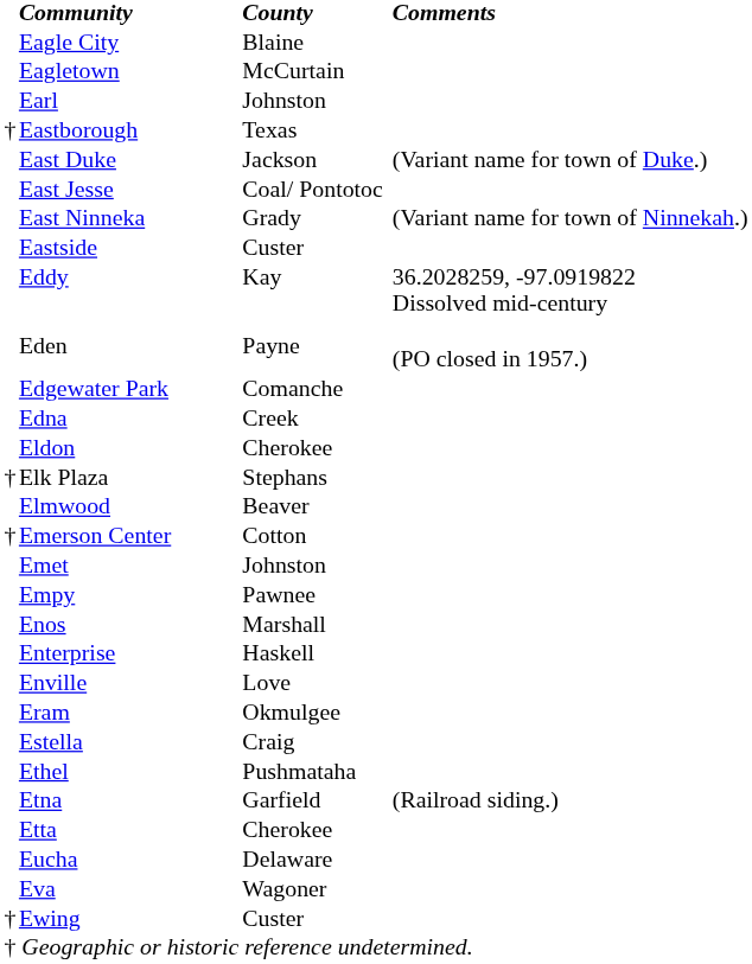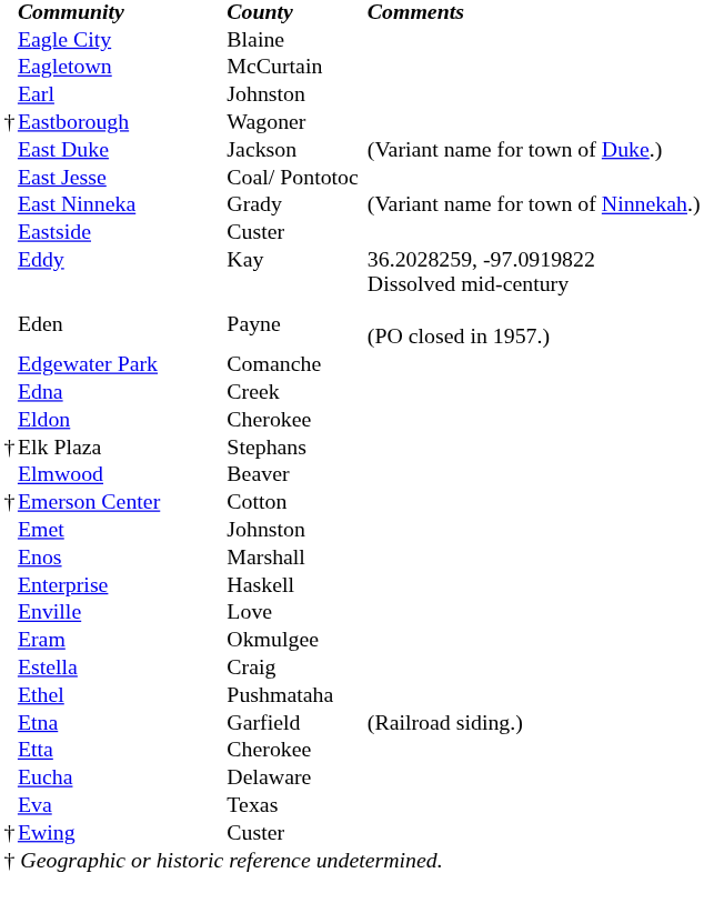 <table border="0" cellpadding="0">
 <tr>
 <td></td>
 <td width="150px"><strong><em>Community</em></strong></td>
 <td width="100px"><strong><em>County</em></strong></td>
 <td width="300px"><strong><em>Comments</em></strong></td>
 </tr>
 <tr>
 <td></td>
 <td><a href='#'>Eagle City</a></td>
 <td>Blaine</td>
 <td></td>
 </tr>
 <tr>
 <td></td>
 <td><a href='#'>Eagletown</a></td>
 <td>McCurtain</td>
 <td></td>
 </tr>
 <tr>
 <td></td>
 <td><a href='#'>Earl</a></td>
 <td>Johnston</td>
 <td></td>
 </tr>
 <tr>
 <td>†</td>
 <td><a href='#'>Eastborough</a></td>
-<td>Texas</td>
+<td>Wagoner</td>
 <td></td>
 </tr>
 <tr valign="top">
 <td></td>
 <td East Duke, Oklahoma><a href='#'>East Duke</a></td>
 <td>Jackson</td>
 <td>(Variant name for town of <a href='#'>Duke</a>.)</td>
 </tr>
 <tr valign="top">
 <td></td>
 <td><a href='#'>East Jesse</a></td>
 <td>Coal/ Pontotoc</td>
 <td></td>
 </tr>
 <tr valign="top">
 <td></td>
 <td East Ninnekah, Oklahoma><a href='#'>East Ninneka</a></td>
 <td>Grady</td>
 <td>(Variant name for town of <a href='#'>Ninnekah</a>.)</td>
 </tr>
 <tr>
 <td></td>
 <td><a href='#'>Eastside</a></td>
 <td>Custer</td>
 <td></td>
 </tr>
 <tr valign="top">
 <td></td>
 <td><a href='#'>Eddy</a></td>
 <td>Kay</td>
 <td>36.2028259, -97.0919822<br>Dissolved mid-century</td>
 </tr>
 <tr>
 <td></td>
 <td>Eden</td>
 <td>Payne</td>
 <td><br>(PO closed in 1957.)</td>
 </tr>
 <tr>
 <td></td>
 <td><a href='#'>Edgewater Park</a></td>
 <td>Comanche</td>
 <td></td>
 </tr>
 <tr>
 <td></td>
 <td><a href='#'>Edna</a></td>
 <td>Creek</td>
 <td></td>
 </tr>
 <tr>
 <td></td>
 <td><a href='#'>Eldon</a></td>
 <td>Cherokee</td>
 <td></td>
 </tr>
 <tr>
 <td>†</td>
 <td>Elk Plaza</td>
 <td>Stephans</td>
 <td></td>
 </tr>
 <tr>
 <td></td>
 <td><a href='#'>Elmwood</a></td>
 <td>Beaver</td>
 <td></td>
 </tr>
 <tr>
 <td>†</td>
 <td><a href='#'>Emerson Center</a></td>
 <td>Cotton</td>
 <td></td>
 </tr>
 <tr>
 <td></td>
 <td><a href='#'>Emet</a></td>
 <td>Johnston</td>
 <td></td>
 </tr>
 <tr>
 <td></td>
-<td><a href='#'>Empy</a></td>
-<td>Pawnee</td>
-<td></td>
-</tr>
-<tr>
-<td></td>
 <td><a href='#'>Enos</a></td>
 <td>Marshall</td>
 <td></td>
 </tr>
 <tr>
 <td></td>
 <td><a href='#'>Enterprise</a></td>
 <td>Haskell</td>
 <td></td>
 </tr>
 <tr>
 <td></td>
 <td><a href='#'>Enville</a></td>
 <td>Love</td>
 <td></td>
 </tr>
 <tr>
 <td></td>
 <td><a href='#'>Eram</a></td>
 <td>Okmulgee</td>
 <td></td>
 </tr>
 <tr>
 <td></td>
 <td><a href='#'>Estella</a></td>
 <td>Craig</td>
 <td></td>
 </tr>
 <tr>
 <td></td>
 <td><a href='#'>Ethel</a></td>
 <td>Pushmataha</td>
 <td></td>
 </tr>
 <tr>
 <td></td>
 <td><a href='#'>Etna</a></td>
 <td>Garfield</td>
 <td>(Railroad siding.)</td>
 </tr>
 <tr>
 <td></td>
 <td><a href='#'>Etta</a></td>
 <td>Cherokee</td>
 <td></td>
 </tr>
 <tr>
 <td></td>
 <td><a href='#'>Eucha</a></td>
 <td>Delaware</td>
 <td></td>
 </tr>
 <tr>
 <td></td>
 <td><a href='#'>Eva</a></td>
-<td>Wagoner</td>
+<td>Texas</td>
 <td></td>
 </tr>
 <tr>
 <td>†</td>
 <td><a href='#'>Ewing</a></td>
 <td>Custer</td>
 <td></td>
 </tr>
 <tr>
 <td colspan="4">† <em>Geographic or historic reference undetermined.</em></td>
 </tr>
 </table>
